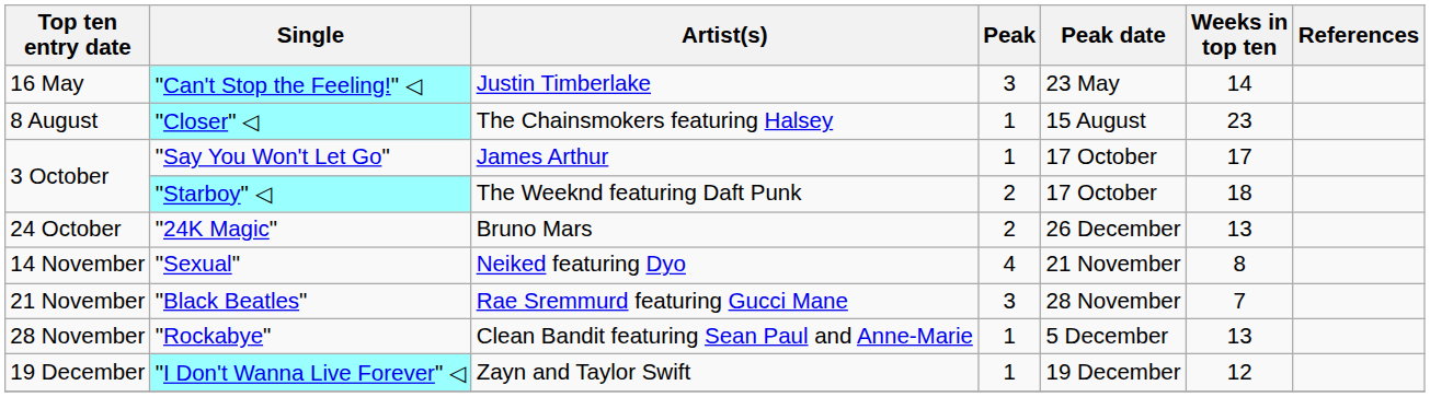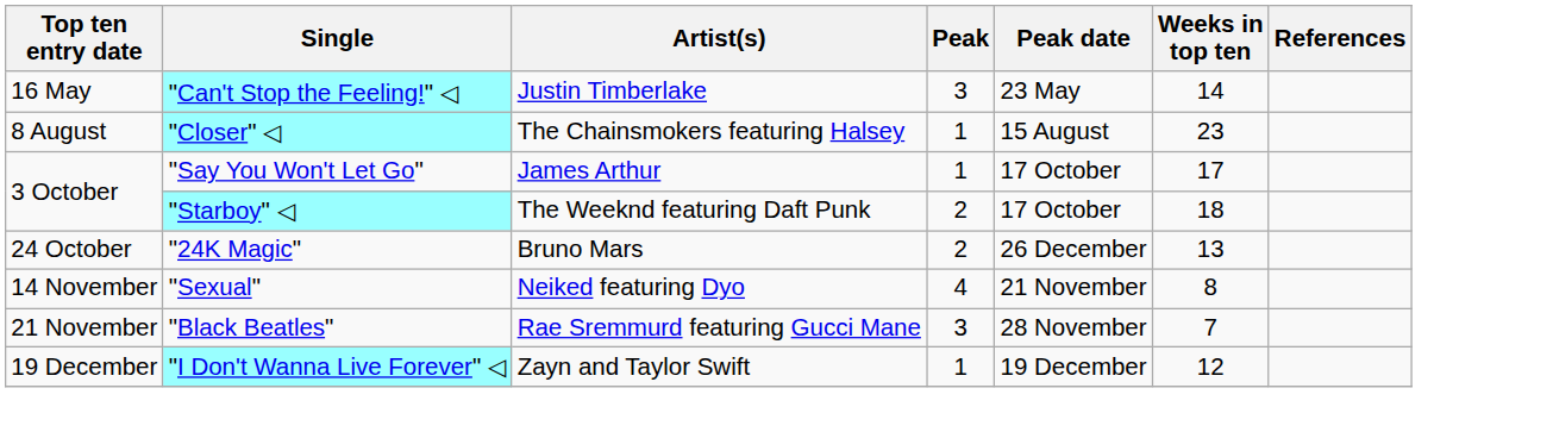 <table class="wikitable sortable">
 <tr>
 <th>Top ten<br>entry date</th>
 <th>Single</th>
 <th>Artist(s)</th>
 <th data-sort-type="number">Peak</th>
 <th>Peak date</th>
 <th data-sort-type="number">Weeks in<br>top ten</th>
 <th>References</th>
 </tr>
 <tr>
 <td>16 May</td>
 <td style="background:#9ff;">"<a href='#'>Can't Stop the Feeling!</a>" ◁ </td>
 <td><a href='#'>Justin Timberlake</a></td>
 <td style="text-align:center;">3</td>
 <td>23 May</td>
 <td style="text-align:center;">14</td>
 <td style="text-align:center;"></td>
 </tr>
 <tr>
 <td>8 August</td>
 <td style="background:#9ff;">"<a href='#'>Closer</a>" ◁</td>
 <td>The Chainsmokers featuring <a href='#'>Halsey</a></td>
 <td style="text-align:center;">1</td>
 <td>15 August</td>
 <td style="text-align:center;">23</td>
 <td style="text-align:center;"></td>
 </tr>
 <tr>
 <td rowspan=2>3 October</td>
 <td>"<a href='#'>Say You Won't Let Go</a>"</td>
 <td><a href='#'>James Arthur</a></td>
 <td style="text-align:center;">1</td>
 <td>17 October</td>
 <td style="text-align:center;">17</td>
 <td style="text-align:center;"></td>
 </tr>
 <tr>
 <td style="background:#9ff;">"<a href='#'>Starboy</a>" ◁</td>
 <td>The Weeknd featuring Daft Punk</td>
 <td style="text-align:center;">2</td>
 <td>17 October</td>
 <td style="text-align:center;">18</td>
 <td style="text-align:center;"></td>
 </tr>
 <tr>
 <td>24 October</td>
 <td>"<a href='#'>24K Magic</a>"</td>
 <td>Bruno Mars</td>
 <td style="text-align:center;">2</td>
 <td>26 December</td>
 <td style="text-align:center;">13</td>
 <td style="text-align:center;"></td>
 </tr>
 <tr>
 <td>14 November</td>
 <td>"<a href='#'>Sexual</a>"</td>
 <td><a href='#'>Neiked</a> featuring <a href='#'>Dyo</a></td>
 <td style="text-align:center;">4</td>
 <td>21 November</td>
 <td style="text-align:center;">8</td>
 <td style="text-align:center;"></td>
 </tr>
 <tr>
 <td>21 November</td>
 <td>"<a href='#'>Black Beatles</a>"</td>
 <td><a href='#'>Rae Sremmurd</a> featuring <a href='#'>Gucci Mane</a></td>
 <td style="text-align:center;">3</td>
 <td>28 November</td>
 <td style="text-align:center;">7</td>
 <td style="text-align:center;"></td>
 </tr>
 <tr>
-<td>28 November</td>
-<td>"<a href='#'>Rockabye</a>"</td>
-<td>Clean Bandit featuring <a href='#'>Sean Paul</a> and <a href='#'>Anne-Marie</a></td>
-<td style="text-align:center;">1</td>
-<td>5 December</td>
-<td style="text-align:center;">13</td>
-<td style="text-align:center;"></td>
-</tr>
-<tr>
 <td>19 December</td>
 <td style="background:#9ff;">"<a href='#'>I Don't Wanna Live Forever</a>" ◁</td>
 <td>Zayn and Taylor Swift</td>
 <td style="text-align:center;">1</td>
 <td>19 December</td>
 <td style="text-align:center;">12</td>
 <td style="text-align:center;"></td>
 </tr>
 <tr>
 </tr>
 </table>
